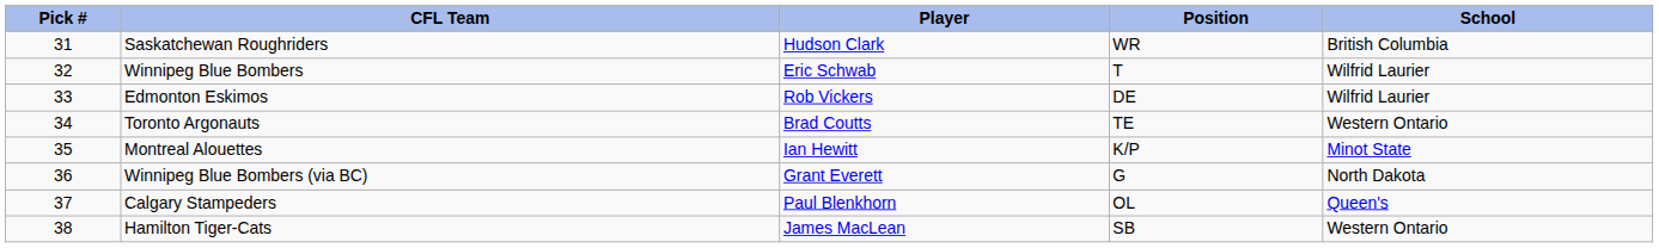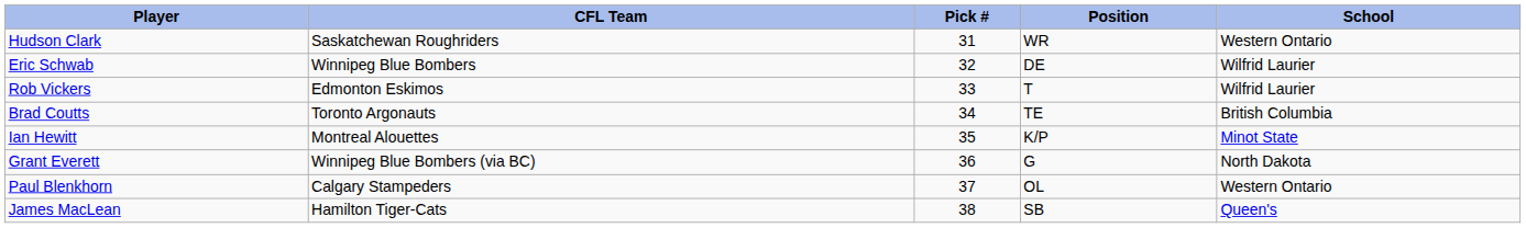 <table class="wikitable" border="1" style="width: 100%">
 <tr>
+<th width=20% style="background:#a8bdec;">Player</th>
+<th width=40% style="background:#a8bdec;">CFL Team</th>
 <th style="background:#a8bdec;" width=7%>Pick #</th>
-<th width=40% style="background:#a8bdec;">CFL Team</th>
-<th width=20% style="background:#a8bdec;">Player</th>
 <th width=13% style="background:#a8bdec;">Position</th>
 <th width=20% style="background:#a8bdec;">School</th>
 </tr>
 <tr>
+<td><a href='#'>Hudson Clark</a></td>
+<td>Saskatchewan Roughriders</td>
 <td align=center>31</td>
-<td>Saskatchewan Roughriders</td>
-<td><a href='#'>Hudson Clark</a></td>
 <td>WR</td>
-<td>British Columbia</td>
+<td>Western Ontario</td>
 </tr>
 <tr>
+<td><a href='#'>Eric Schwab</a></td>
+<td>Winnipeg Blue Bombers</td>
 <td align=center>32</td>
-<td>Winnipeg Blue Bombers</td>
-<td><a href='#'>Eric Schwab</a></td>
+<td>DE</td>
+<td>Wilfrid Laurier</td>
+</tr>
+<tr>
+<td><a href='#'>Rob Vickers</a></td>
+<td>Edmonton Eskimos</td>
+<td align=center>33</td>
 <td>T</td>
 <td>Wilfrid Laurier</td>
 </tr>
 <tr>
-<td align=center>33</td>
-<td>Edmonton Eskimos</td>
-<td><a href='#'>Rob Vickers</a></td>
-<td>DE</td>
-<td>Wilfrid Laurier</td>
+<td><a href='#'>Brad Coutts</a></td>
+<td>Toronto Argonauts</td>
+<td align=center>34</td>
+<td>TE</td>
+<td>British Columbia</td>
 </tr>
 <tr>
-<td align=center>34</td>
-<td>Toronto Argonauts</td>
-<td><a href='#'>Brad Coutts</a></td>
-<td>TE</td>
-<td>Western Ontario</td>
-</tr>
-<tr>
+<td><a href='#'>Ian Hewitt</a></td>
+<td>Montreal Alouettes</td>
 <td align=center>35</td>
-<td>Montreal Alouettes</td>
-<td><a href='#'>Ian Hewitt</a></td>
 <td>K/P</td>
 <td><a href='#'>Minot State</a></td>
 </tr>
 <tr>
+<td><a href='#'>Grant Everett</a></td>
+<td>Winnipeg Blue Bombers (via BC)</td>
 <td align=center>36</td>
-<td>Winnipeg Blue Bombers (via BC)</td>
-<td><a href='#'>Grant Everett</a></td>
 <td>G</td>
 <td>North Dakota</td>
 </tr>
 <tr>
+<td><a href='#'>Paul Blenkhorn</a></td>
+<td>Calgary Stampeders</td>
 <td align=center>37</td>
-<td>Calgary Stampeders</td>
-<td><a href='#'>Paul Blenkhorn</a></td>
 <td>OL</td>
+<td>Western Ontario</td>
+</tr>
+<tr>
+<td><a href='#'>James MacLean</a></td>
+<td>Hamilton Tiger-Cats</td>
+<td align=center>38</td>
+<td>SB</td>
 <td><a href='#'>Queen's</a></td>
 </tr>
-<tr>
-<td align=center>38</td>
-<td>Hamilton Tiger-Cats</td>
-<td><a href='#'>James MacLean</a></td>
-<td>SB</td>
-<td>Western Ontario</td>
-</tr>
 </table>
